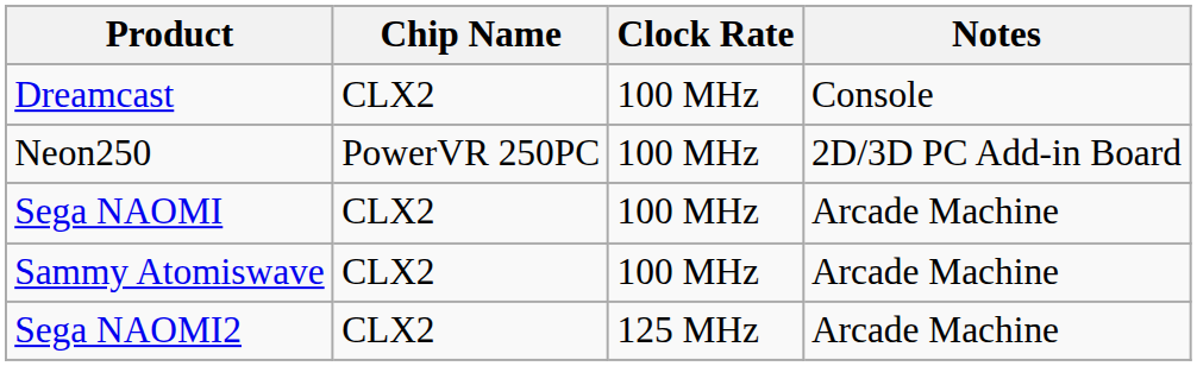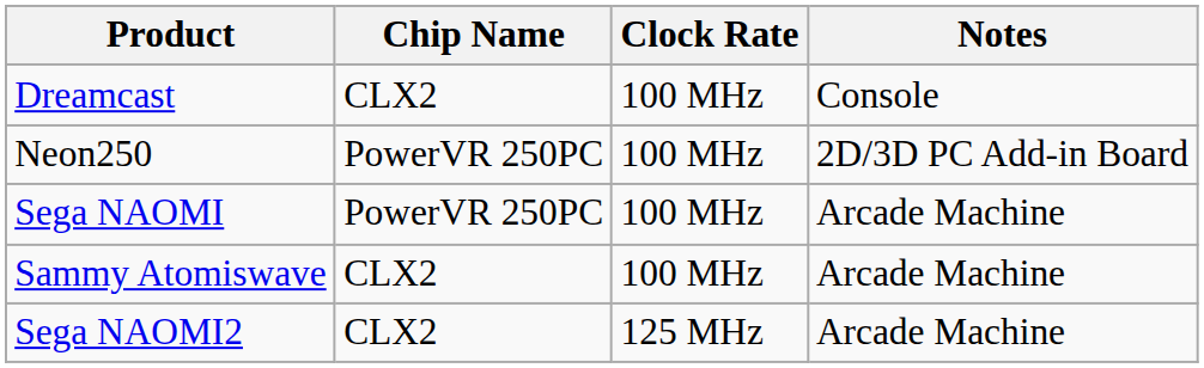 <table class="wikitable">
 <tr>
 <th>Product</th>
 <th>Chip Name</th>
 <th>Clock Rate</th>
 <th>Notes</th>
 </tr>
 <tr>
 <td><a href='#'>Dreamcast</a></td>
 <td>CLX2</td>
 <td>100 MHz</td>
 <td>Console</td>
 </tr>
 <tr>
 <td>Neon250</td>
 <td>PowerVR 250PC</td>
 <td>100 MHz</td>
 <td>2D/3D PC Add-in Board</td>
 </tr>
 <tr>
 <td><a href='#'>Sega NAOMI</a></td>
-<td>CLX2</td>
+<td>PowerVR 250PC</td>
 <td>100 MHz</td>
 <td>Arcade Machine</td>
 </tr>
 <tr>
 <td><a href='#'>Sammy Atomiswave</a></td>
 <td>CLX2</td>
 <td>100 MHz</td>
 <td>Arcade Machine</td>
 </tr>
 <tr>
 <td><a href='#'>Sega NAOMI2</a></td>
 <td>CLX2</td>
 <td>125 MHz</td>
 <td>Arcade Machine</td>
 </tr>
 </table>
